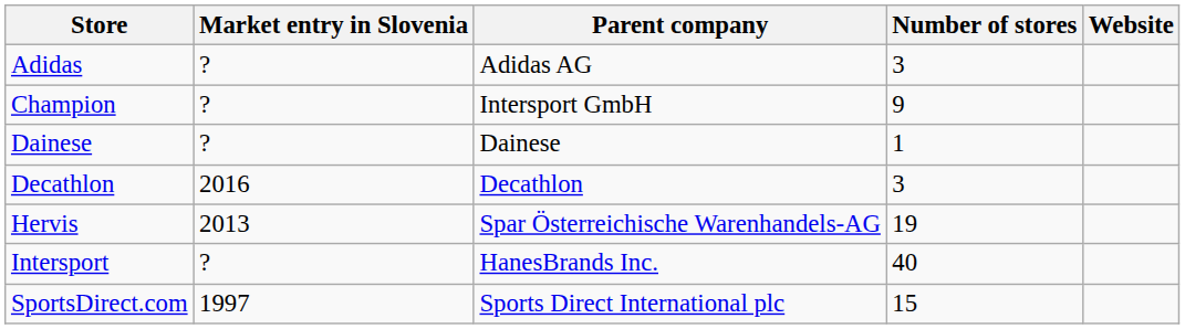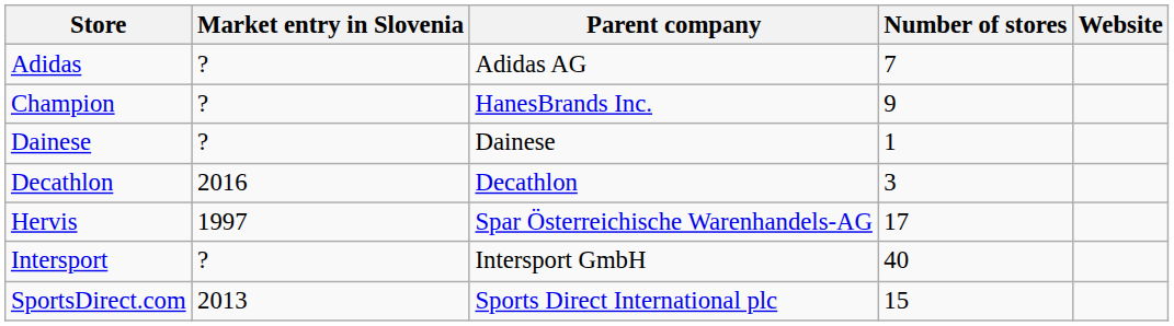 <table class="wikitable sortable">
 <tr>
 <th>Store</th>
 <th>Market entry in Slovenia</th>
 <th>Parent company</th>
 <th>Number of stores</th>
 <th>Website</th>
 </tr>
 <tr>
 <td><a href='#'>Adidas</a></td>
 <td>?</td>
 <td>Adidas AG</td>
-<td>3</td>
+<td>7</td>
 <td></td>
 </tr>
 <tr>
 <td><a href='#'>Champion</a></td>
 <td>?</td>
-<td>Intersport GmbH</td>
+<td><a href='#'>HanesBrands Inc.</a></td>
 <td>9</td>
 <td></td>
 </tr>
 <tr>
 <td><a href='#'>Dainese</a></td>
 <td>?</td>
 <td>Dainese</td>
 <td>1</td>
 <td></td>
 </tr>
 <tr>
 <td><a href='#'>Decathlon</a></td>
 <td>2016</td>
 <td><a href='#'>Decathlon</a></td>
 <td>3</td>
 <td></td>
 </tr>
 <tr>
 <td><a href='#'>Hervis</a></td>
-<td>2013</td>
+<td>1997</td>
 <td><a href='#'>Spar Österreichische Warenhandels-AG</a></td>
-<td>19</td>
+<td>17</td>
 <td></td>
 </tr>
 <tr>
 <td><a href='#'>Intersport</a></td>
 <td>?</td>
-<td><a href='#'>HanesBrands Inc.</a></td>
+<td>Intersport GmbH</td>
 <td>40</td>
 <td></td>
 </tr>
 <tr>
 <td><a href='#'>SportsDirect.com</a></td>
-<td>1997</td>
+<td>2013</td>
 <td><a href='#'>Sports Direct International plc</a></td>
 <td>15</td>
 <td></td>
 </tr>
 </table>
